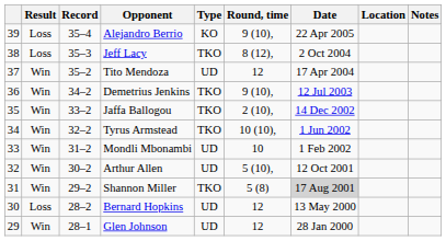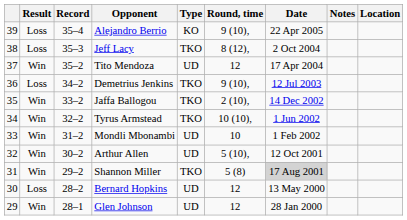 <table class="wikitable" style="text-align:center; font-size:95%">
 <tr>
 <th></th>
 <th>Result</th>
 <th>Record</th>
 <th>Opponent</th>
 <th>Type</th>
 <th>Round, time</th>
 <th>Date</th>
+<th>Notes</th>
 <th>Location</th>
-<th>Notes</th>
 </tr>
 <tr>
 <td>39</td>
 <td>Loss</td>
 <td>35–4</td>
 <td style="text-align:left;"> <a href='#'>Alejandro Berrio</a></td>
 <td>KO</td>
 <td>9 (10), </td>
 <td>22 Apr 2005</td>
+<td></td>
 <td style="text-align:left;"> </td>
-<td></td>
 </tr>
 <tr>
 <td>38</td>
 <td>Loss</td>
 <td>35–3</td>
 <td style="text-align:left;"> <a href='#'>Jeff Lacy</a></td>
 <td>TKO</td>
 <td>8 (12), </td>
 <td>2 Oct 2004</td>
+<td style="text-align:left;"></td>
 <td style="text-align:left;"> </td>
-<td style="text-align:left;"></td>
 </tr>
 <tr>
 <td>37</td>
 <td>Win</td>
 <td>35–2</td>
 <td style="text-align:left;"> Tito Mendoza</td>
 <td>UD</td>
 <td>12</td>
 <td>17 Apr 2004</td>
+<td style="text-align:left;"></td>
 <td style="text-align:left;"> </td>
-<td style="text-align:left;"></td>
 </tr>
 <tr>
 <td>36</td>
-<td>Win</td>
+<td>Loss</td>
 <td>34–2</td>
 <td style="text-align:left;"> Demetrius Jenkins</td>
 <td>TKO</td>
 <td>9 (10), </td>
 <td><a href='#'>12 Jul 2003</a></td>
+<td></td>
 <td style="text-align:left;"> </td>
-<td></td>
 </tr>
 <tr>
 <td>35</td>
 <td>Win</td>
 <td>33–2</td>
 <td style="text-align:left;"> Jaffa Ballogou</td>
 <td>TKO</td>
 <td>2 (10), </td>
 <td><a href='#'>14 Dec 2002</a></td>
+<td></td>
 <td style="text-align:left;"> </td>
-<td></td>
 </tr>
 <tr>
 <td>34</td>
 <td>Win</td>
 <td>32–2</td>
 <td style="text-align:left;"> Tyrus Armstead</td>
 <td>TKO</td>
 <td>10 (10), </td>
 <td><a href='#'>1 Jun 2002</a></td>
+<td></td>
 <td style="text-align:left;"> </td>
-<td></td>
 </tr>
 <tr>
 <td>33</td>
 <td>Win</td>
 <td>31–2</td>
 <td style="text-align:left;"> Mondli Mbonambi</td>
 <td>UD</td>
 <td>10</td>
 <td>1 Feb 2002</td>
+<td></td>
 <td style="text-align:left;"> </td>
-<td></td>
 </tr>
 <tr>
 <td>32</td>
 <td>Win</td>
 <td>30–2</td>
 <td style="text-align:left;"> Arthur Allen</td>
 <td>UD</td>
 <td>5 (10), </td>
 <td>12 Oct 2001</td>
+<td></td>
 <td style="text-align:left;"> </td>
-<td></td>
 </tr>
 <tr>
 <td>31</td>
 <td>Win</td>
 <td>29–2</td>
 <td style="text-align:left;"> Shannon Miller</td>
 <td>TKO</td>
 <td>5 (8)</td>
 <td style="background: lightgrey;">17 Aug 2001</td>
+<td></td>
 <td style="text-align:left;"> </td>
-<td></td>
 </tr>
 <tr>
 <td>30</td>
 <td>Loss</td>
 <td>28–2</td>
 <td style="text-align:left;"> <a href='#'>Bernard Hopkins</a></td>
 <td>UD</td>
 <td>12</td>
 <td>13 May 2000</td>
+<td style="text-align:left;"></td>
 <td style="text-align:left;"> </td>
-<td style="text-align:left;"></td>
 </tr>
 <tr>
 <td>29</td>
 <td>Win</td>
 <td>28–1</td>
 <td style="text-align:left;"> <a href='#'>Glen Johnson</a></td>
 <td>UD</td>
 <td>12</td>
 <td>28 Jan 2000</td>
+<td></td>
 <td style="text-align:left;"> </td>
-<td></td>
 </tr>
 </table>
